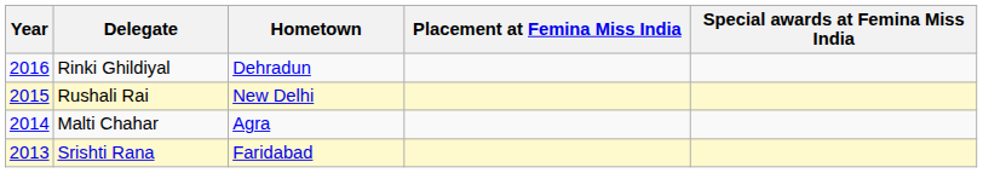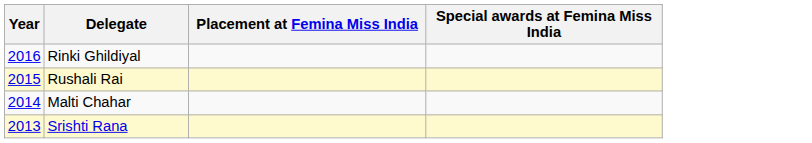 <table class="wikitable">
 <tr>
 <th>Year</th>
 <th width=150>Delegate</th>
-<th width=150>Hometown</th>
 <th width=250>Placement at <a href='#'>Femina Miss India</a></th>
 <th width=250>Special awards at Femina Miss India</th>
 </tr>
 <tr>
 <td><a href='#'>2016</a></td>
 <td>Rinki Ghildiyal</td>
-<td><a href='#'>Dehradun</a></td>
 <td></td>
 <td></td>
 </tr>
 <tr>
 <td style="background:#FFFACD;"><a href='#'>2015</a></td>
 <td style="background:#FFFACD;">Rushali Rai</td>
-<td style="background:#FFFACD;"><a href='#'>New Delhi</a></td>
 <td style="background:#FFFACD;"></td>
 <td style="background:#FFFACD;"></td>
 </tr>
 <tr>
 <td><a href='#'>2014</a></td>
 <td>Malti Chahar</td>
-<td><a href='#'>Agra</a></td>
 <td></td>
 <td></td>
 </tr>
 <tr>
 <td style="background:#FFFACD;"><a href='#'>2013</a></td>
 <td style="background:#FFFACD;"><a href='#'>Srishti Rana</a></td>
-<td style="background:#FFFACD;"><a href='#'>Faridabad</a></td>
 <td style="background:#FFFACD;"></td>
 <td style="background:#FFFACD;"></td>
 </tr>
 </table>
